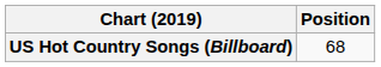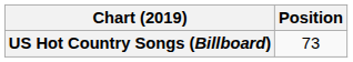 <table class="wikitable plainrowheaders" style="text-align:center">
 <tr>
 <th>Chart (2019)</th>
 <th>Position</th>
 </tr>
 <tr>
 <th scope="row">US Hot Country Songs (<em>Billboard</em>)</th>
-<td>68</td>
+<td>73</td>
 </tr>
 </table>
